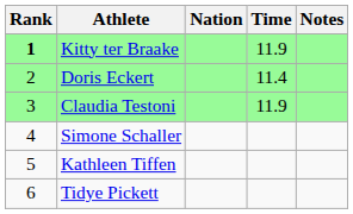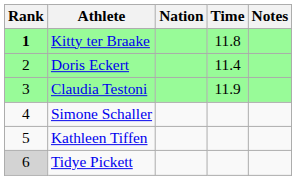 <table class="wikitable sortable" style="text-align:center">
 <tr>
 <th>Rank</th>
 <th>Athlete</th>
 <th>Nation</th>
 <th>Time</th>
 <th>Notes</th>
 </tr>
 <tr bgcolor=palegreen>
 <td><strong>1</strong></td>
 <td align=left><a href='#'>Kitty ter Braake</a></td>
 <td align=left></td>
-<td>11.9</td>
+<td>11.8</td>
 <td></td>
 </tr>
 <tr bgcolor=palegreen>
 <td>2</td>
 <td align=left><a href='#'>Doris Eckert</a></td>
 <td align=left></td>
 <td>11.4</td>
 <td></td>
 </tr>
 <tr bgcolor=palegreen>
 <td>3</td>
 <td align=left><a href='#'>Claudia Testoni</a></td>
 <td align="left"></td>
 <td>11.9</td>
 <td></td>
 </tr>
 <tr>
 <td>4</td>
 <td align=left><a href='#'>Simone Schaller</a></td>
 <td align=left></td>
 <td></td>
 <td></td>
 </tr>
 <tr>
 <td>5</td>
 <td align=left><a href='#'>Kathleen Tiffen</a></td>
 <td align=left></td>
 <td></td>
 <td></td>
 </tr>
 <tr>
-<td>6</td>
+<td style="background: lightgrey;">6</td>
 <td align=left><a href='#'>Tidye Pickett</a></td>
 <td align=left></td>
 <td></td>
 <td></td>
 </tr>
 </table>
